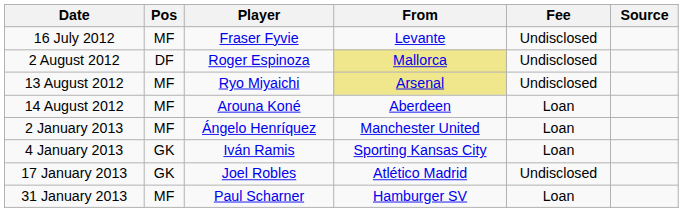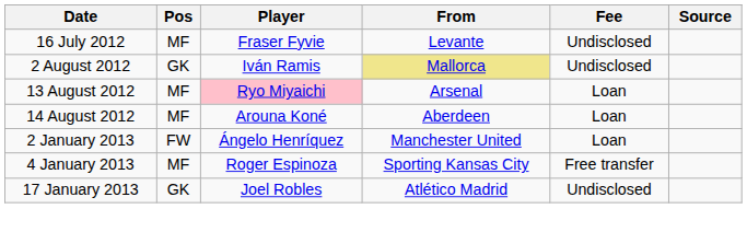 <table class="wikitable" style="width:60%;text-align:center">
 <tr>
 <th>Date</th>
 <th>Pos</th>
 <th>Player</th>
 <th>From</th>
 <th>Fee</th>
 <th>Source</th>
 </tr>
 <tr>
 <td>16 July 2012</td>
 <td>MF</td>
 <td> <a href='#'>Fraser Fyvie</a></td>
 <td> <a href='#'>Levante</a></td>
 <td>Undisclosed</td>
 <td></td>
 </tr>
 <tr>
 <td>2 August 2012</td>
-<td>DF</td>
-<td> <a href='#'>Roger Espinoza</a></td>
+<td>GK</td>
+<td> <a href='#'>Iván Ramis</a></td>
 <td style="background: khaki;"> <a href='#'>Mallorca</a></td>
 <td>Undisclosed</td>
 <td></td>
 </tr>
 <tr>
 <td>13 August 2012</td>
 <td>MF</td>
-<td> <a href='#'>Ryo Miyaichi</a></td>
-<td style="background: khaki;"> <a href='#'>Arsenal</a></td>
-<td>Undisclosed</td>
+<td style="background: pink;"> <a href='#'>Ryo Miyaichi</a></td>
+<td> <a href='#'>Arsenal</a></td>
+<td>Loan</td>
 <td></td>
 </tr>
 <tr>
 <td>14 August 2012</td>
 <td>MF</td>
 <td> <a href='#'>Arouna Koné</a></td>
 <td> <a href='#'>Aberdeen</a></td>
 <td>Loan</td>
 <td></td>
 </tr>
 <tr>
 <td>2 January 2013</td>
-<td>MF</td>
+<td>FW</td>
 <td> <a href='#'>Ángelo Henríquez</a></td>
 <td> <a href='#'>Manchester United</a></td>
 <td>Loan</td>
 <td></td>
 </tr>
 <tr>
 <td>4 January 2013</td>
-<td>GK</td>
-<td> <a href='#'>Iván Ramis</a></td>
+<td>MF</td>
+<td> <a href='#'>Roger Espinoza</a></td>
 <td> <a href='#'>Sporting Kansas City</a></td>
-<td>Loan</td>
+<td>Free transfer</td>
 <td></td>
 </tr>
 <tr>
 <td>17 January 2013</td>
 <td>GK</td>
 <td> <a href='#'>Joel Robles</a></td>
 <td> <a href='#'>Atlético Madrid</a></td>
 <td>Undisclosed</td>
 <td></td>
 </tr>
-<tr>
-<td>31 January 2013</td>
-<td>MF</td>
-<td> <a href='#'>Paul Scharner</a></td>
-<td> <a href='#'>Hamburger SV</a></td>
-<td>Loan</td>
-<td></td>
-</tr>
 </table>
